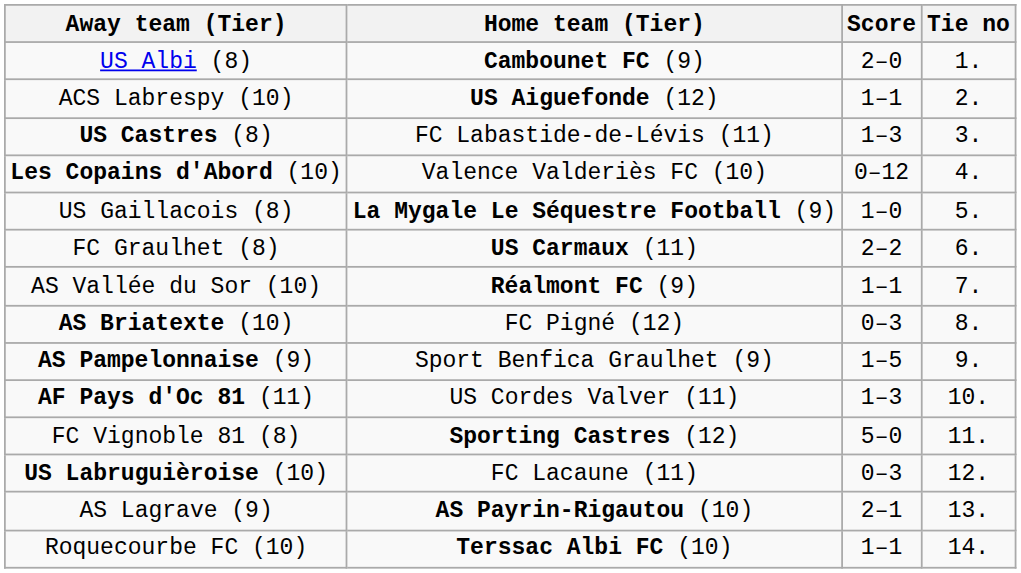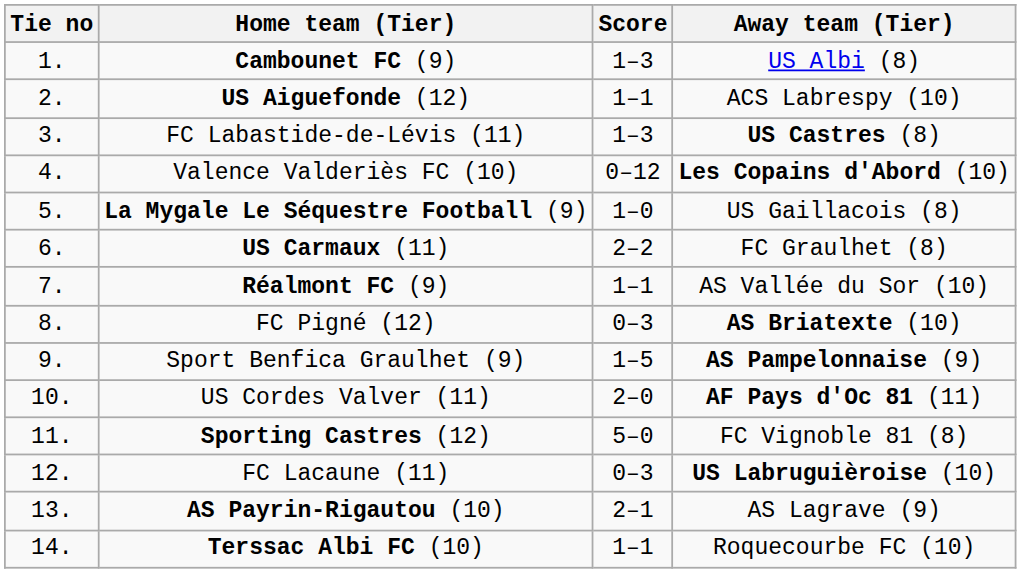 <table class="wikitable" style="text-align: center">
 <tr>
-<th>Away team (Tier)</th>
+<th>Tie no</th>
 <th>Home team (Tier)</th>
 <th>Score</th>
-<th>Tie no</th>
+<th>Away team (Tier)</th>
 </tr>
 <tr>
+<td>1.</td>
+<td><strong>Cambounet FC</strong> (9)</td>
+<td>1–3</td>
 <td><a href='#'>US Albi</a> (8)</td>
-<td><strong>Cambounet FC</strong> (9)</td>
-<td>2–0</td>
-<td>1.</td>
 </tr>
 <tr>
-<td>ACS Labrespy (10)</td>
+<td>2.</td>
 <td><strong>US Aiguefonde</strong> (12)</td>
 <td>1–1 </td>
-<td>2.</td>
+<td>ACS Labrespy (10)</td>
 </tr>
 <tr>
-<td><strong>US Castres</strong> (8)</td>
+<td>3.</td>
 <td>FC Labastide-de-Lévis (11)</td>
 <td>1–3</td>
-<td>3.</td>
+<td><strong>US Castres</strong> (8)</td>
 </tr>
 <tr>
-<td><strong>Les Copains d'Abord</strong> (10)</td>
+<td>4.</td>
 <td>Valence Valderiès FC (10)</td>
 <td>0–12</td>
-<td>4.</td>
+<td><strong>Les Copains d'Abord</strong> (10)</td>
 </tr>
 <tr>
-<td>US Gaillacois (8)</td>
+<td>5.</td>
 <td><strong>La Mygale Le Séquestre Football</strong> (9)</td>
 <td>1–0</td>
-<td>5.</td>
+<td>US Gaillacois (8)</td>
 </tr>
 <tr>
-<td>FC Graulhet (8)</td>
+<td>6.</td>
 <td><strong>US Carmaux</strong> (11)</td>
 <td>2–2 </td>
-<td>6.</td>
+<td>FC Graulhet (8)</td>
 </tr>
 <tr>
-<td>AS Vallée du Sor (10)</td>
+<td>7.</td>
 <td><strong>Réalmont FC</strong> (9)</td>
 <td>1–1 </td>
-<td>7.</td>
+<td>AS Vallée du Sor (10)</td>
 </tr>
 <tr>
-<td><strong>AS Briatexte</strong> (10)</td>
+<td>8.</td>
 <td>FC Pigné (12)</td>
 <td>0–3</td>
-<td>8.</td>
+<td><strong>AS Briatexte</strong> (10)</td>
 </tr>
 <tr>
-<td><strong>AS Pampelonnaise</strong> (9)</td>
+<td>9.</td>
 <td>Sport Benfica Graulhet (9)</td>
 <td>1–5</td>
-<td>9.</td>
+<td><strong>AS Pampelonnaise</strong> (9)</td>
 </tr>
 <tr>
+<td>10.</td>
+<td>US Cordes Valver (11)</td>
+<td>2–0</td>
 <td><strong>AF Pays d'Oc 81</strong> (11)</td>
-<td>US Cordes Valver (11)</td>
-<td>1–3</td>
-<td>10.</td>
 </tr>
 <tr>
-<td>FC Vignoble 81 (8)</td>
+<td>11.</td>
 <td><strong>Sporting Castres</strong> (12)</td>
 <td>5–0</td>
-<td>11.</td>
+<td>FC Vignoble 81 (8)</td>
 </tr>
 <tr>
-<td><strong>US Labruguièroise</strong> (10)</td>
+<td>12.</td>
 <td>FC Lacaune (11)</td>
 <td>0–3</td>
-<td>12.</td>
+<td><strong>US Labruguièroise</strong> (10)</td>
 </tr>
 <tr>
-<td>AS Lagrave (9)</td>
+<td>13.</td>
 <td><strong>AS Payrin-Rigautou</strong> (10)</td>
 <td>2–1</td>
-<td>13.</td>
+<td>AS Lagrave (9)</td>
 </tr>
 <tr>
-<td>Roquecourbe FC (10)</td>
+<td>14.</td>
 <td><strong>Terssac Albi FC</strong> (10)</td>
 <td>1–1 </td>
-<td>14.</td>
+<td>Roquecourbe FC (10)</td>
 </tr>
 </table>
